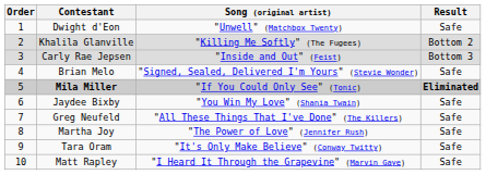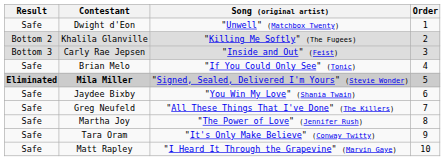 <table class="wikitable plainrowheaders" style="text-align:center;">
 <tr>
-<th>Order</th>
+<th>Result</th>
 <th>Contestant</th>
 <th>Song <small>(original artist)</small></th>
-<th>Result</th>
+<th>Order</th>
 </tr>
 <tr>
-<td>1</td>
+<td>Safe</td>
 <td>Dwight d'Eon</td>
 <td>"<a href='#'>Unwell</a>" <small>(<a href='#'>Matchbox Twenty</a>)</small></td>
-<td>Safe</td>
+<td>1</td>
 </tr>
 <tr style="background:#ddd;">
-<td>2</td>
+<td>Bottom 2</td>
 <td>Khalila Glanville</td>
 <td>"<a href='#'>Killing Me Softly</a>" <small>(The Fugees)</small></td>
-<td>Bottom 2</td>
+<td>2</td>
 </tr>
 <tr style="background:#ddd;">
-<td>3</td>
+<td>Bottom 3</td>
 <td>Carly Rae Jepsen</td>
 <td>"<a href='#'>Inside and Out</a>" <small>(<a href='#'>Feist</a>)</small></td>
-<td>Bottom 3</td>
+<td>3</td>
 </tr>
 <tr>
+<td>Safe</td>
+<td>Brian Melo</td>
+<td>"<a href='#'>If You Could Only See</a>" <small>(<a href='#'>Tonic</a>)</small></td>
 <td>4</td>
-<td>Brian Melo</td>
-<td>"<a href='#'>Signed, Sealed, Delivered I'm Yours</a>" <small>(<a href='#'>Stevie Wonder</a>)</small></td>
-<td>Safe</td>
 </tr>
 <tr style="background:#ccc;">
+<td><strong>Eliminated</strong></td>
+<td><strong>Mila Miller</strong></td>
+<td>"<a href='#'>Signed, Sealed, Delivered I'm Yours</a>" <small>(<a href='#'>Stevie Wonder</a>)</small></td>
 <td>5</td>
-<td><strong>Mila Miller</strong></td>
-<td>"<a href='#'>If You Could Only See</a>" <small>(<a href='#'>Tonic</a>)</small></td>
-<td><strong>Eliminated</strong></td>
 </tr>
 <tr>
-<td>6</td>
+<td>Safe</td>
 <td>Jaydee Bixby</td>
 <td>"<a href='#'>You Win My Love</a>" <small>(<a href='#'>Shania Twain</a>)</small></td>
-<td>Safe</td>
+<td>6</td>
 </tr>
 <tr>
-<td>7</td>
+<td>Safe</td>
 <td>Greg Neufeld</td>
 <td>"<a href='#'>All These Things That I've Done</a>" <small>(<a href='#'>The Killers</a>)</small></td>
-<td>Safe</td>
+<td>7</td>
 </tr>
 <tr>
-<td>8</td>
+<td>Safe</td>
 <td>Martha Joy</td>
 <td>"<a href='#'>The Power of Love</a>" <small>(<a href='#'>Jennifer Rush</a>)</small></td>
-<td>Safe</td>
+<td>8</td>
 </tr>
 <tr>
-<td>9</td>
+<td>Safe</td>
 <td>Tara Oram</td>
 <td>"<a href='#'>It's Only Make Believe</a>" <small>(<a href='#'>Conway Twitty</a>)</small></td>
-<td>Safe</td>
+<td>9</td>
 </tr>
 <tr>
-<td>10</td>
+<td>Safe</td>
 <td>Matt Rapley</td>
 <td>"<a href='#'>I Heard It Through the Grapevine</a>" <small>(<a href='#'>Marvin Gaye</a>)</small></td>
-<td>Safe</td>
+<td>10</td>
 </tr>
 </table>
